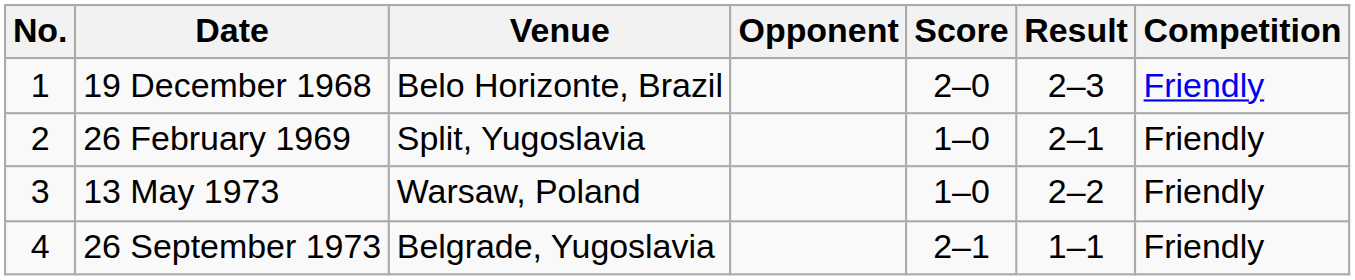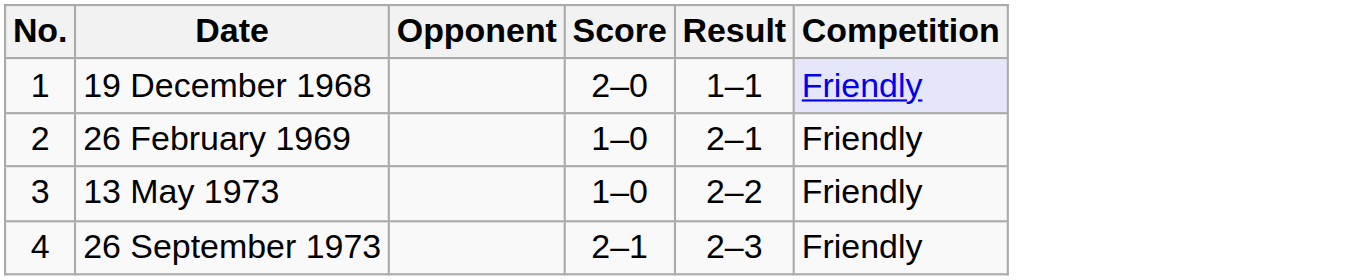 <table class="wikitable">
 <tr>
 <th>No.</th>
 <th>Date</th>
-<th>Venue</th>
 <th>Opponent</th>
 <th>Score</th>
 <th>Result</th>
 <th>Competition</th>
 </tr>
 <tr>
 <td align="center">1</td>
 <td>19 December 1968</td>
-<td>Belo Horizonte, Brazil</td>
 <td></td>
 <td align="center">2–0</td>
-<td align="center">2–3</td>
-<td><a href='#'>Friendly</a></td>
+<td align="center">1–1</td>
+<td style="background: lavender;"><a href='#'>Friendly</a></td>
 </tr>
 <tr>
 <td align="center">2</td>
 <td>26 February 1969</td>
-<td>Split, Yugoslavia</td>
 <td></td>
 <td align="center">1–0</td>
 <td align="center">2–1</td>
 <td>Friendly</td>
 </tr>
 <tr>
 <td align="center">3</td>
 <td>13 May 1973</td>
-<td>Warsaw, Poland</td>
 <td></td>
 <td align="center">1–0</td>
 <td align="center">2–2</td>
 <td>Friendly</td>
 </tr>
 <tr>
 <td align="center">4</td>
 <td>26 September 1973</td>
-<td>Belgrade, Yugoslavia</td>
 <td></td>
 <td align="center">2–1</td>
-<td align="center">1–1</td>
+<td align="center">2–3</td>
 <td>Friendly</td>
 </tr>
 </table>
